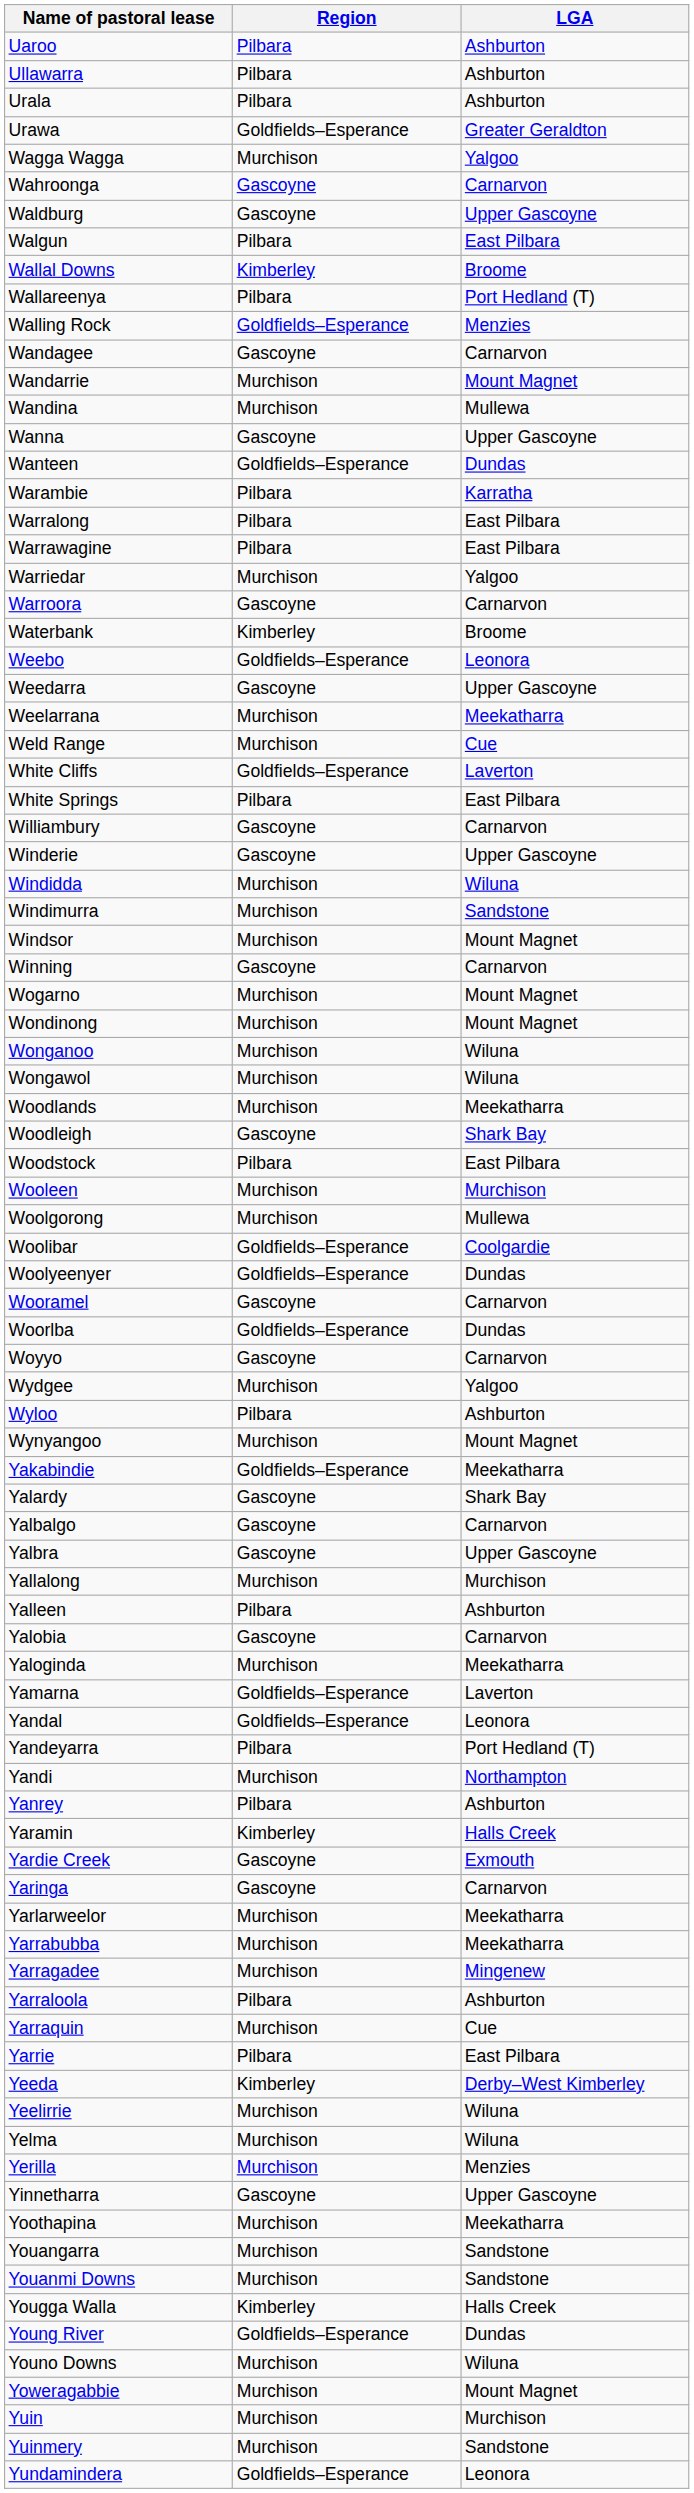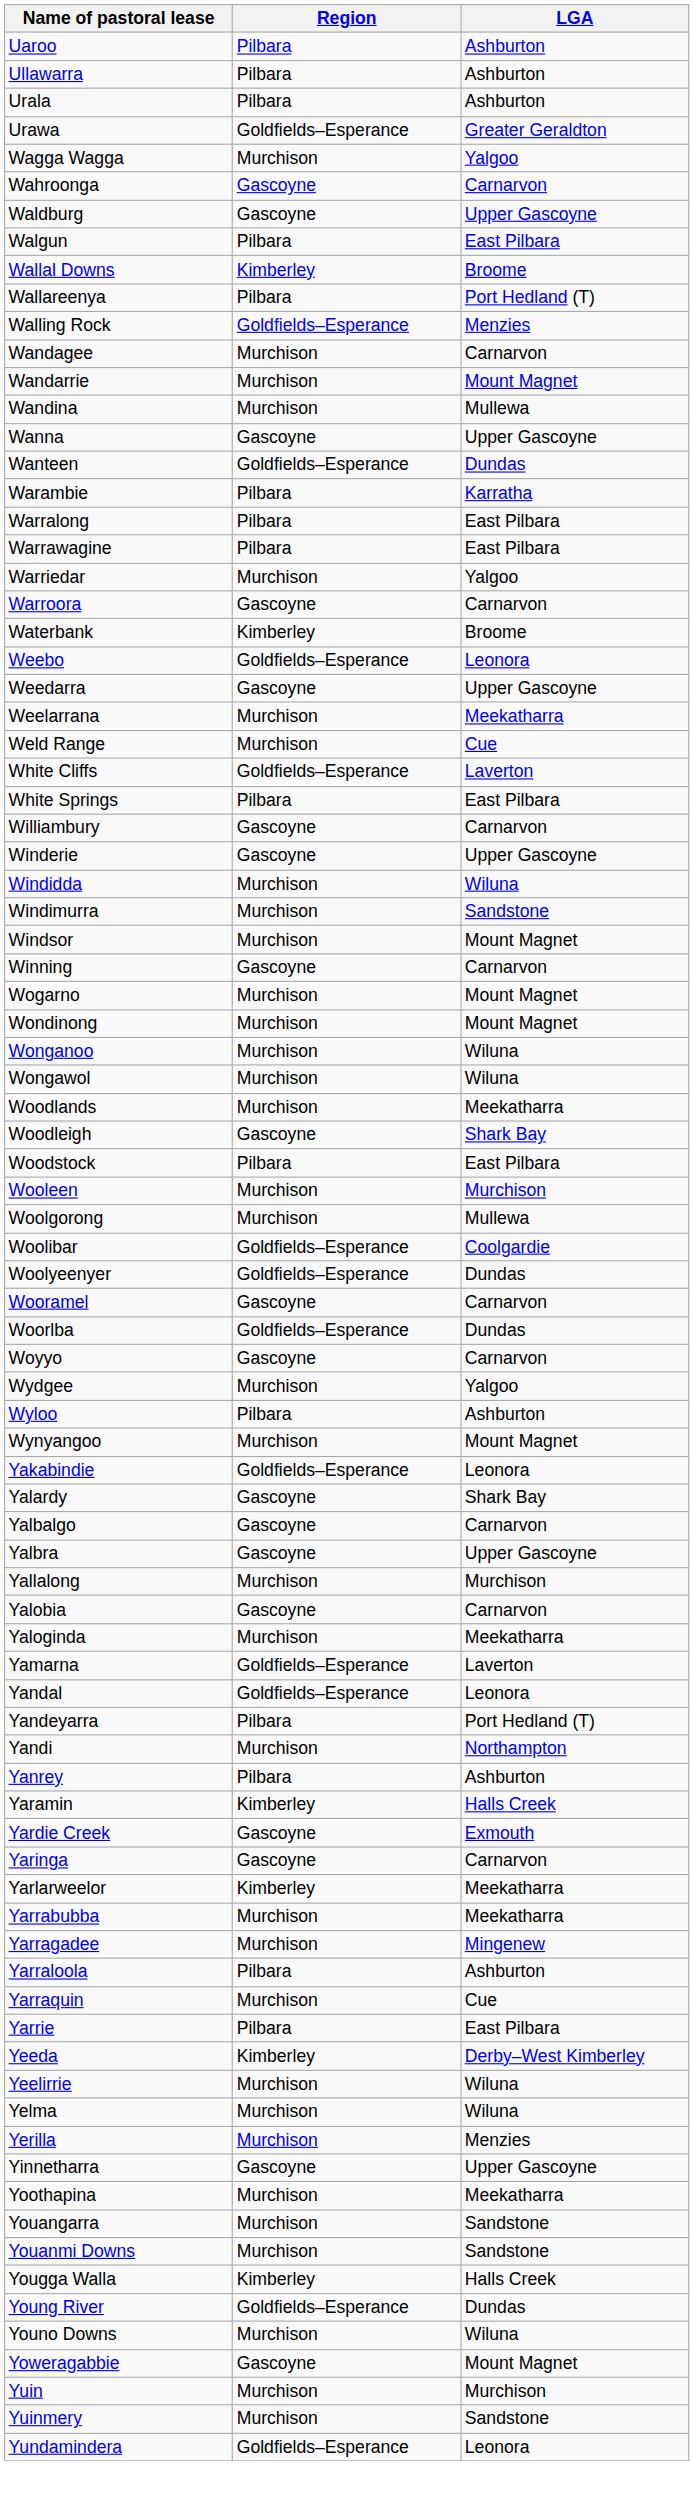 <table class="sortable wikitable">
 <tr>
 <th width="200">Name of pastoral lease</th>
 <th width="200"><a href='#'>Region</a></th>
 <th width="200"><a href='#'>LGA</a></th>
 </tr>
 <tr>
 <td><a href='#'>Uaroo</a></td>
 <td><a href='#'>Pilbara</a></td>
 <td><a href='#'>Ashburton</a></td>
 </tr>
 <tr>
 <td><a href='#'>Ullawarra</a></td>
 <td>Pilbara</td>
 <td>Ashburton</td>
 </tr>
 <tr>
 <td>Urala</td>
 <td>Pilbara</td>
 <td>Ashburton</td>
 </tr>
 <tr>
 <td>Urawa</td>
 <td>Goldfields–Esperance</td>
 <td><a href='#'>Greater Geraldton</a></td>
 </tr>
 <tr>
 <td>Wagga Wagga</td>
 <td>Murchison</td>
 <td><a href='#'>Yalgoo</a></td>
 </tr>
 <tr>
 <td>Wahroonga</td>
 <td><a href='#'>Gascoyne</a></td>
 <td><a href='#'>Carnarvon</a></td>
 </tr>
 <tr>
 <td>Waldburg</td>
 <td>Gascoyne</td>
 <td><a href='#'>Upper Gascoyne</a></td>
 </tr>
 <tr>
 <td>Walgun</td>
 <td>Pilbara</td>
 <td><a href='#'>East Pilbara</a></td>
 </tr>
 <tr>
 <td><a href='#'>Wallal Downs</a></td>
 <td><a href='#'>Kimberley</a></td>
 <td><a href='#'>Broome</a></td>
 </tr>
 <tr>
 <td>Wallareenya</td>
 <td>Pilbara</td>
 <td><a href='#'>Port Hedland</a> (T)</td>
 </tr>
 <tr>
 <td>Walling Rock</td>
 <td><a href='#'>Goldfields–Esperance</a></td>
 <td><a href='#'>Menzies</a></td>
 </tr>
 <tr>
 <td>Wandagee</td>
-<td>Gascoyne</td>
+<td>Murchison</td>
 <td>Carnarvon</td>
 </tr>
 <tr>
 <td>Wandarrie</td>
 <td>Murchison</td>
 <td><a href='#'>Mount Magnet</a></td>
 </tr>
 <tr>
 <td>Wandina</td>
 <td>Murchison</td>
 <td>Mullewa</td>
 </tr>
 <tr>
 <td>Wanna</td>
 <td>Gascoyne</td>
 <td>Upper Gascoyne</td>
 </tr>
 <tr>
 <td>Wanteen</td>
 <td>Goldfields–Esperance</td>
 <td><a href='#'>Dundas</a></td>
 </tr>
 <tr>
 <td>Warambie</td>
 <td>Pilbara</td>
 <td><a href='#'>Karratha</a></td>
 </tr>
 <tr>
 <td>Warralong</td>
 <td>Pilbara</td>
 <td>East Pilbara</td>
 </tr>
 <tr>
 <td>Warrawagine</td>
 <td>Pilbara</td>
 <td>East Pilbara</td>
 </tr>
 <tr>
 <td>Warriedar</td>
 <td>Murchison</td>
 <td>Yalgoo</td>
 </tr>
 <tr>
 <td><a href='#'>Warroora</a></td>
 <td>Gascoyne</td>
 <td>Carnarvon</td>
 </tr>
 <tr>
 <td>Waterbank</td>
 <td>Kimberley</td>
 <td>Broome</td>
 </tr>
 <tr>
 <td><a href='#'>Weebo</a></td>
 <td>Goldfields–Esperance</td>
 <td><a href='#'>Leonora</a></td>
 </tr>
 <tr>
 <td>Weedarra</td>
 <td>Gascoyne</td>
 <td>Upper Gascoyne</td>
 </tr>
 <tr>
 <td>Weelarrana</td>
 <td>Murchison</td>
 <td><a href='#'>Meekatharra</a></td>
 </tr>
 <tr>
 <td>Weld Range</td>
 <td>Murchison</td>
 <td><a href='#'>Cue</a></td>
 </tr>
 <tr>
 <td>White Cliffs</td>
 <td>Goldfields–Esperance</td>
 <td><a href='#'>Laverton</a></td>
 </tr>
 <tr>
 <td>White Springs</td>
 <td>Pilbara</td>
 <td>East Pilbara</td>
 </tr>
 <tr>
 <td>Williambury</td>
 <td>Gascoyne</td>
 <td>Carnarvon</td>
 </tr>
 <tr>
 <td>Winderie</td>
 <td>Gascoyne</td>
 <td>Upper Gascoyne</td>
 </tr>
 <tr>
 <td><a href='#'>Windidda</a></td>
 <td>Murchison</td>
 <td><a href='#'>Wiluna</a></td>
 </tr>
 <tr>
 <td>Windimurra</td>
 <td>Murchison</td>
 <td><a href='#'>Sandstone</a></td>
 </tr>
 <tr>
 <td>Windsor</td>
 <td>Murchison</td>
 <td>Mount Magnet</td>
 </tr>
 <tr>
 <td>Winning</td>
 <td>Gascoyne</td>
 <td>Carnarvon</td>
 </tr>
 <tr>
 <td>Wogarno</td>
 <td>Murchison</td>
 <td>Mount Magnet</td>
 </tr>
 <tr>
 <td>Wondinong</td>
 <td>Murchison</td>
 <td>Mount Magnet</td>
 </tr>
 <tr>
 <td><a href='#'>Wonganoo</a></td>
 <td>Murchison</td>
 <td>Wiluna</td>
 </tr>
 <tr>
 <td>Wongawol</td>
 <td>Murchison</td>
 <td>Wiluna</td>
 </tr>
 <tr>
 <td>Woodlands</td>
 <td>Murchison</td>
 <td>Meekatharra</td>
 </tr>
 <tr>
 <td>Woodleigh</td>
 <td>Gascoyne</td>
 <td><a href='#'>Shark Bay</a></td>
 </tr>
 <tr>
 <td>Woodstock</td>
 <td>Pilbara</td>
 <td>East Pilbara</td>
 </tr>
 <tr>
 <td><a href='#'>Wooleen</a></td>
 <td>Murchison</td>
 <td><a href='#'>Murchison</a></td>
 </tr>
 <tr>
 <td>Woolgorong</td>
 <td>Murchison</td>
 <td>Mullewa</td>
 </tr>
 <tr>
 <td>Woolibar</td>
 <td>Goldfields–Esperance</td>
 <td><a href='#'>Coolgardie</a></td>
 </tr>
 <tr>
 <td>Woolyeenyer</td>
 <td>Goldfields–Esperance</td>
 <td>Dundas</td>
 </tr>
 <tr>
 <td><a href='#'>Wooramel</a></td>
 <td>Gascoyne</td>
 <td>Carnarvon</td>
 </tr>
 <tr>
 <td>Woorlba</td>
 <td>Goldfields–Esperance</td>
 <td>Dundas</td>
 </tr>
 <tr>
 <td>Woyyo</td>
 <td>Gascoyne</td>
 <td>Carnarvon</td>
 </tr>
 <tr>
 <td>Wydgee</td>
 <td>Murchison</td>
 <td>Yalgoo</td>
 </tr>
 <tr>
 <td><a href='#'>Wyloo</a></td>
 <td>Pilbara</td>
 <td>Ashburton</td>
 </tr>
 <tr>
 <td>Wynyangoo</td>
 <td>Murchison</td>
 <td>Mount Magnet</td>
 </tr>
 <tr>
 <td><a href='#'>Yakabindie</a></td>
 <td>Goldfields–Esperance</td>
-<td>Meekatharra</td>
+<td>Leonora</td>
 </tr>
 <tr>
 <td>Yalardy</td>
 <td>Gascoyne</td>
 <td>Shark Bay</td>
 </tr>
 <tr>
 <td>Yalbalgo</td>
 <td>Gascoyne</td>
 <td>Carnarvon</td>
 </tr>
 <tr>
 <td>Yalbra</td>
 <td>Gascoyne</td>
 <td>Upper Gascoyne</td>
 </tr>
 <tr>
 <td>Yallalong</td>
 <td>Murchison</td>
 <td>Murchison</td>
-</tr>
-<tr>
-<td>Yalleen</td>
-<td>Pilbara</td>
-<td>Ashburton</td>
 </tr>
 <tr>
 <td>Yalobia</td>
 <td>Gascoyne</td>
 <td>Carnarvon</td>
 </tr>
 <tr>
 <td>Yaloginda</td>
 <td>Murchison</td>
 <td>Meekatharra</td>
 </tr>
 <tr>
 <td>Yamarna</td>
 <td>Goldfields–Esperance</td>
 <td>Laverton</td>
 </tr>
 <tr>
 <td>Yandal</td>
 <td>Goldfields–Esperance</td>
 <td>Leonora</td>
 </tr>
 <tr>
 <td>Yandeyarra</td>
 <td>Pilbara</td>
 <td>Port Hedland (T)</td>
 </tr>
 <tr>
 <td>Yandi</td>
 <td>Murchison</td>
 <td><a href='#'>Northampton</a></td>
 </tr>
 <tr>
 <td><a href='#'>Yanrey</a></td>
 <td>Pilbara</td>
 <td>Ashburton</td>
 </tr>
 <tr>
 <td>Yaramin</td>
 <td>Kimberley</td>
 <td><a href='#'>Halls Creek</a></td>
 </tr>
 <tr>
 <td><a href='#'>Yardie Creek</a></td>
 <td>Gascoyne</td>
 <td><a href='#'>Exmouth</a></td>
 </tr>
 <tr>
 <td><a href='#'>Yaringa</a></td>
 <td>Gascoyne</td>
 <td>Carnarvon</td>
 </tr>
 <tr>
 <td>Yarlarweelor</td>
-<td>Murchison</td>
+<td>Kimberley</td>
 <td>Meekatharra</td>
 </tr>
 <tr>
 <td><a href='#'>Yarrabubba</a></td>
 <td>Murchison</td>
 <td>Meekatharra</td>
 </tr>
 <tr>
 <td><a href='#'>Yarragadee</a></td>
 <td>Murchison</td>
 <td><a href='#'>Mingenew</a></td>
 </tr>
 <tr>
 <td><a href='#'>Yarraloola</a></td>
 <td>Pilbara</td>
 <td>Ashburton</td>
 </tr>
 <tr>
 <td><a href='#'>Yarraquin</a></td>
 <td>Murchison</td>
 <td>Cue</td>
 </tr>
 <tr>
 <td><a href='#'>Yarrie</a></td>
 <td>Pilbara</td>
 <td>East Pilbara</td>
 </tr>
 <tr>
 <td><a href='#'>Yeeda</a></td>
 <td>Kimberley</td>
 <td><a href='#'>Derby–West Kimberley</a></td>
 </tr>
 <tr>
 <td><a href='#'>Yeelirrie</a></td>
 <td>Murchison</td>
 <td>Wiluna</td>
 </tr>
 <tr>
 <td>Yelma</td>
 <td>Murchison</td>
 <td>Wiluna</td>
 </tr>
 <tr>
 <td><a href='#'>Yerilla</a></td>
 <td><a href='#'>Murchison</a></td>
 <td>Menzies</td>
 </tr>
 <tr>
 <td>Yinnetharra</td>
 <td>Gascoyne</td>
 <td>Upper Gascoyne</td>
 </tr>
 <tr>
 <td>Yoothapina</td>
 <td>Murchison</td>
 <td>Meekatharra</td>
 </tr>
 <tr>
 <td>Youangarra</td>
 <td>Murchison</td>
 <td>Sandstone</td>
 </tr>
 <tr>
 <td><a href='#'>Youanmi Downs</a></td>
 <td>Murchison</td>
 <td>Sandstone</td>
 </tr>
 <tr>
 <td>Yougga Walla</td>
 <td>Kimberley</td>
 <td>Halls Creek</td>
 </tr>
 <tr>
 <td><a href='#'>Young River</a></td>
 <td>Goldfields–Esperance</td>
 <td>Dundas</td>
 </tr>
 <tr>
 <td>Youno Downs</td>
 <td>Murchison</td>
 <td>Wiluna</td>
 </tr>
 <tr>
 <td><a href='#'>Yoweragabbie</a></td>
-<td>Murchison</td>
+<td>Gascoyne</td>
 <td>Mount Magnet</td>
 </tr>
 <tr>
 <td><a href='#'>Yuin</a></td>
 <td>Murchison</td>
 <td>Murchison</td>
 </tr>
 <tr>
 <td><a href='#'>Yuinmery</a></td>
 <td>Murchison</td>
 <td>Sandstone</td>
 </tr>
 <tr>
 <td><a href='#'>Yundamindera</a></td>
 <td>Goldfields–Esperance</td>
 <td>Leonora</td>
 </tr>
 </table>
